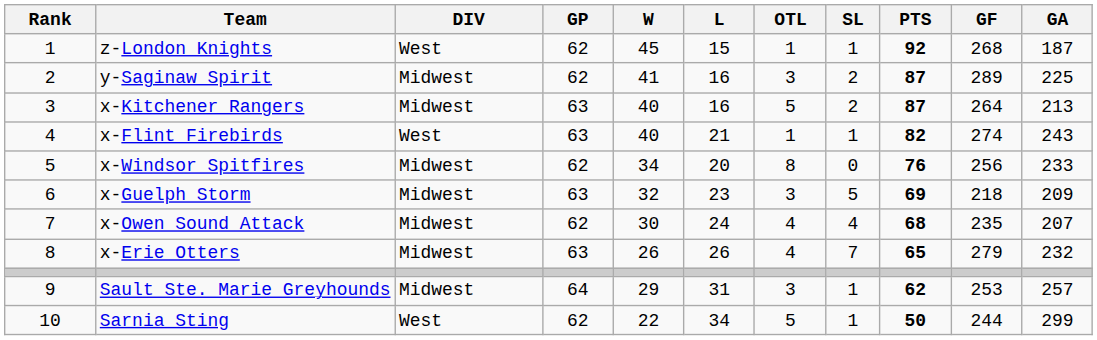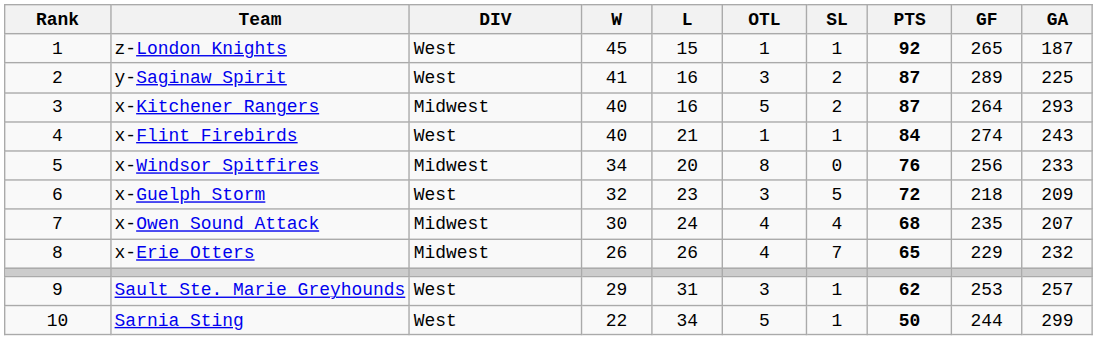 <table class="wikitable sortable" style="text-align:center">
 <tr>
 <th>Rank</th>
 <th width="27.5%">Team</th>
 <th>DIV</th>
-<th width="6.5%">GP</th>
 <th width="6.5%">W</th>
 <th width="6.5%">L</th>
 <th>OTL</th>
 <th>SL</th>
 <th>PTS</th>
 <th width="6.5%">GF</th>
 <th width="6.5%">GA</th>
 </tr>
 <tr>
 <td>1</td>
 <td align=left>z-<a href='#'>London Knights</a></td>
 <td align=left>West</td>
-<td>62</td>
 <td>45</td>
 <td>15</td>
 <td>1</td>
 <td>1</td>
 <td><strong>92</strong></td>
-<td>268</td>
+<td>265</td>
 <td>187</td>
 </tr>
 <tr>
 <td>2</td>
 <td align=left>y-<a href='#'>Saginaw Spirit</a></td>
-<td align=left>Midwest</td>
-<td>62</td>
+<td align=left>West</td>
 <td>41</td>
 <td>16</td>
 <td>3</td>
 <td>2</td>
 <td><strong>87</strong></td>
 <td>289</td>
 <td>225</td>
 </tr>
 <tr>
 <td>3</td>
 <td align=left>x-<a href='#'>Kitchener Rangers</a></td>
 <td align=left>Midwest</td>
-<td>63</td>
 <td>40</td>
 <td>16</td>
 <td>5</td>
 <td>2</td>
 <td><strong>87</strong></td>
 <td>264</td>
-<td>213</td>
+<td>293</td>
 </tr>
 <tr>
 <td>4</td>
 <td align=left>x-<a href='#'>Flint Firebirds</a></td>
 <td align=left>West</td>
-<td>63</td>
 <td>40</td>
 <td>21</td>
 <td>1</td>
 <td>1</td>
-<td><strong>82</strong></td>
+<td><strong>84</strong></td>
 <td>274</td>
 <td>243</td>
 </tr>
 <tr>
 <td>5</td>
 <td align=left>x-<a href='#'>Windsor Spitfires</a></td>
 <td align=left>Midwest</td>
-<td>62</td>
 <td>34</td>
 <td>20</td>
 <td>8</td>
 <td>0</td>
 <td><strong>76</strong></td>
 <td>256</td>
 <td>233</td>
 </tr>
 <tr>
 <td>6</td>
 <td align=left>x-<a href='#'>Guelph Storm</a></td>
-<td align=left>Midwest</td>
-<td>63</td>
+<td align=left>West</td>
 <td>32</td>
 <td>23</td>
 <td>3</td>
 <td>5</td>
-<td><strong>69</strong></td>
+<td><strong>72</strong></td>
 <td>218</td>
 <td>209</td>
 </tr>
 <tr>
 <td>7</td>
 <td align=left>x-<a href='#'>Owen Sound Attack</a></td>
 <td align=left>Midwest</td>
-<td>62</td>
 <td>30</td>
 <td>24</td>
 <td>4</td>
 <td>4</td>
 <td><strong>68</strong></td>
 <td>235</td>
 <td>207</td>
 </tr>
 <tr>
 <td>8</td>
 <td align=left>x-<a href='#'>Erie Otters</a></td>
 <td align=left>Midwest</td>
-<td>63</td>
 <td>26</td>
 <td>26</td>
 <td>4</td>
 <td>7</td>
 <td><strong>65</strong></td>
-<td>279</td>
+<td>229</td>
 <td>232</td>
 </tr>
 <tr style="background-color:#cccccc;">
-<td></td>
 <td></td>
 <td></td>
 <td></td>
 <td></td>
 <td></td>
 <td></td>
 <td></td>
 <td></td>
 <td></td>
 <td></td>
 </tr>
 <tr>
 <td>9</td>
 <td align=left><a href='#'>Sault Ste. Marie Greyhounds</a></td>
-<td align=left>Midwest</td>
-<td>64</td>
+<td align=left>West</td>
 <td>29</td>
 <td>31</td>
 <td>3</td>
 <td>1</td>
 <td><strong>62</strong></td>
 <td>253</td>
 <td>257</td>
 </tr>
 <tr>
 <td>10</td>
 <td align=left><a href='#'>Sarnia Sting</a></td>
 <td align=left>West</td>
-<td>62</td>
 <td>22</td>
 <td>34</td>
 <td>5</td>
 <td>1</td>
 <td><strong>50</strong></td>
 <td>244</td>
 <td>299</td>
 </tr>
 </table>
